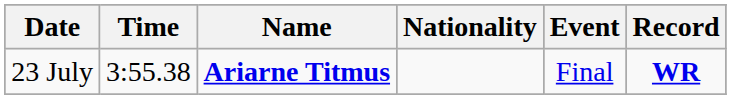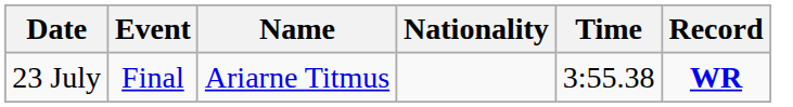 <table class="wikitable" style=text-align:center>
 <tr>
 <th>Date</th>
-<th>Time</th>
+<th>Event</th>
 <th>Name</th>
 <th>Nationality</th>
-<th>Event</th>
+<th>Time</th>
 <th>Record</th>
 </tr>
 <tr>
 <td>23 July</td>
+<td><a href='#'>Final</a></td>
+<td align=left><a href='#'>Ariarne Titmus</a></td>
+<td align=left></td>
 <td>3:55.38</td>
-<td align=left><strong><a href='#'>Ariarne Titmus</a></strong></td>
-<td align=left></td>
-<td><a href='#'>Final</a></td>
 <td><strong><a href='#'>WR</a></strong></td>
 </tr>
 </table>
